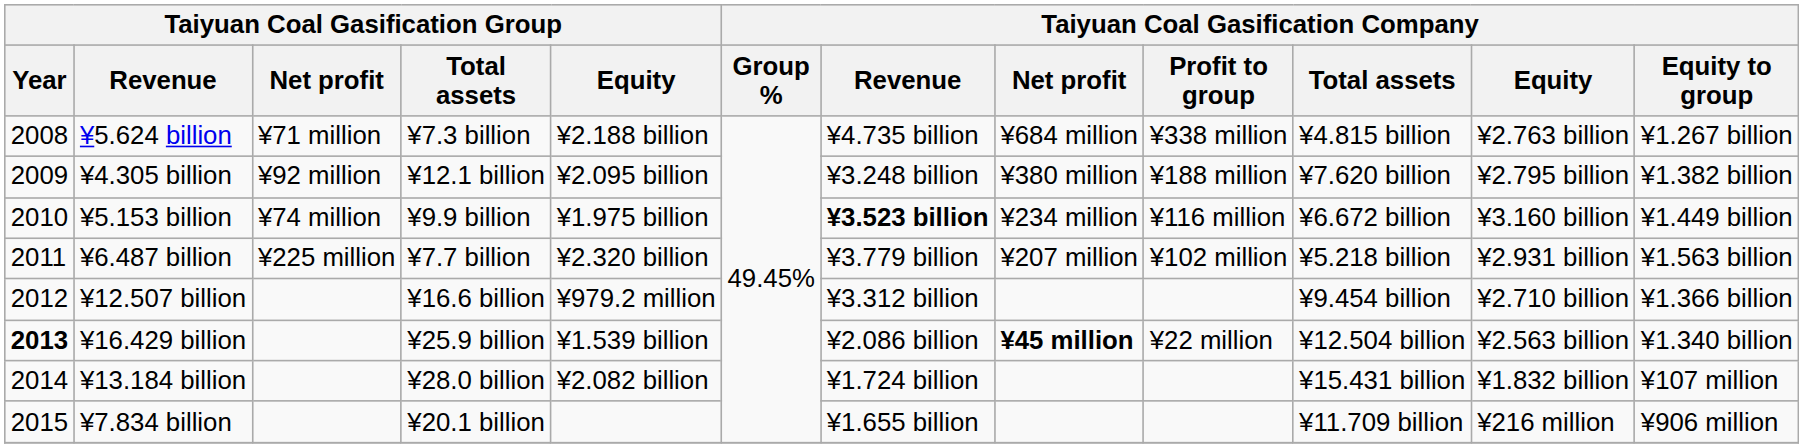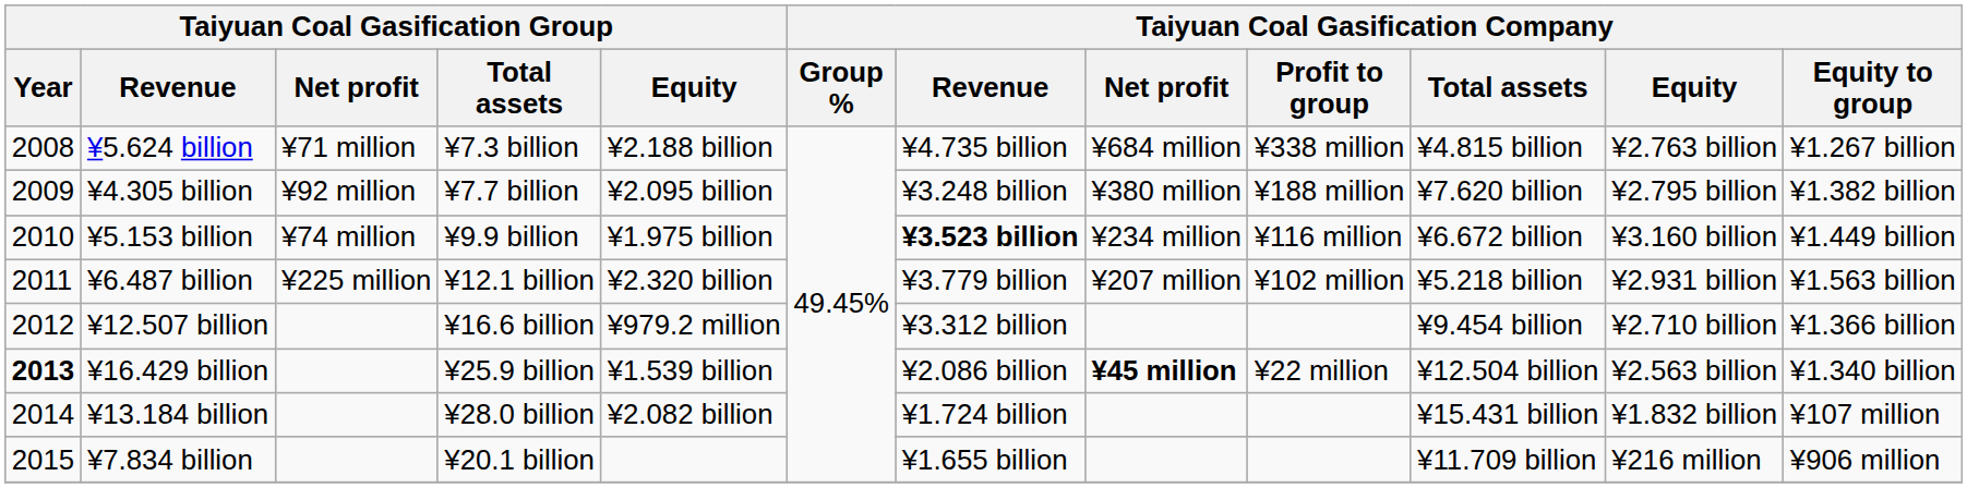 <table class="wikitable" border="1">
 <tr>
 <th colspan=5>Taiyuan Coal Gasification Group</th>
 <th colspan=7>Taiyuan Coal Gasification Company</th>
 </tr>
 <tr>
 <th>Year</th>
 <th>Revenue</th>
 <th>Net profit</th>
 <th>Total assets</th>
 <th>Equity</th>
 <th>Group %</th>
 <th>Revenue</th>
 <th>Net profit</th>
 <th>Profit to group</th>
 <th>Total assets</th>
 <th>Equity</th>
 <th>Equity to group</th>
 </tr>
 <tr>
 <td>2008</td>
 <td><a href='#'>¥</a>5.624 <a href='#'>billion</a></td>
 <td> ¥71 million</td>
 <td>¥7.3 billion</td>
 <td> ¥2.188 billion</td>
 <td rowspan=8>49.45%</td>
 <td> ¥4.735 billion</td>
 <td> ¥684 million</td>
 <td> ¥338 million</td>
 <td> ¥4.815 billion</td>
 <td> ¥2.763 billion</td>
 <td> ¥1.267 billion</td>
 </tr>
 <tr>
 <td>2009</td>
 <td> ¥4.305 billion</td>
 <td> ¥92 million</td>
-<td> ¥12.1 billion</td>
+<td> ¥7.7 billion</td>
 <td> ¥2.095 billion</td>
 <td> ¥3.248 billion</td>
 <td> ¥380 million</td>
 <td> ¥188 million</td>
 <td> ¥7.620 billion</td>
 <td> ¥2.795 billion</td>
 <td> ¥1.382 billion</td>
 </tr>
 <tr>
 <td>2010</td>
 <td> ¥5.153 billion</td>
 <td> ¥74 million</td>
 <td> ¥9.9 billion</td>
 <td>¥1.975 billion</td>
 <td><strong> ¥3.523 billion</strong></td>
 <td> ¥234 million</td>
 <td> ¥116 million</td>
 <td> ¥6.672 billion</td>
 <td> ¥3.160 billion</td>
 <td> ¥1.449 billion</td>
 </tr>
 <tr>
 <td>2011</td>
 <td> ¥6.487 billion</td>
 <td>¥225 million</td>
-<td> ¥7.7 billion</td>
+<td> ¥12.1 billion</td>
 <td> ¥2.320 billion</td>
 <td> ¥3.779 billion</td>
 <td> ¥207 million</td>
 <td> ¥102 million</td>
 <td> ¥5.218 billion</td>
 <td> ¥2.931 billion</td>
 <td> ¥1.563 billion</td>
 </tr>
 <tr>
 <td>2012</td>
 <td> ¥12.507 billion</td>
 <td> </td>
 <td> ¥16.6 billion</td>
 <td> ¥979.2 million</td>
 <td> ¥3.312 billion</td>
 <td> </td>
 <td> </td>
 <td> ¥9.454 billion</td>
 <td> ¥2.710 billion</td>
 <td> ¥1.366 billion</td>
 </tr>
 <tr>
 <td><strong>2013</strong></td>
 <td> ¥16.429 billion</td>
 <td> </td>
 <td> ¥25.9 billion</td>
 <td> ¥1.539 billion</td>
 <td> ¥2.086 billion</td>
 <td><strong> ¥45 million</strong></td>
 <td> ¥22 million</td>
 <td> ¥12.504 billion</td>
 <td> ¥2.563 billion</td>
 <td> ¥1.340 billion</td>
 </tr>
 <tr>
 <td>2014</td>
 <td> ¥13.184 billion</td>
 <td> </td>
 <td> ¥28.0 billion</td>
 <td> ¥2.082 billion</td>
 <td> ¥1.724 billion</td>
 <td> </td>
 <td> </td>
 <td> ¥15.431 billion</td>
 <td> ¥1.832 billion</td>
 <td> ¥107 million</td>
 </tr>
 <tr>
 <td>2015</td>
 <td> ¥7.834 billion</td>
 <td> </td>
 <td> ¥20.1 billion</td>
 <td> </td>
 <td> ¥1.655 billion</td>
 <td> </td>
 <td> </td>
 <td> ¥11.709 billion</td>
 <td> ¥216 million</td>
 <td> ¥906 million</td>
 </tr>
 <tr>
 </tr>
 </table>
